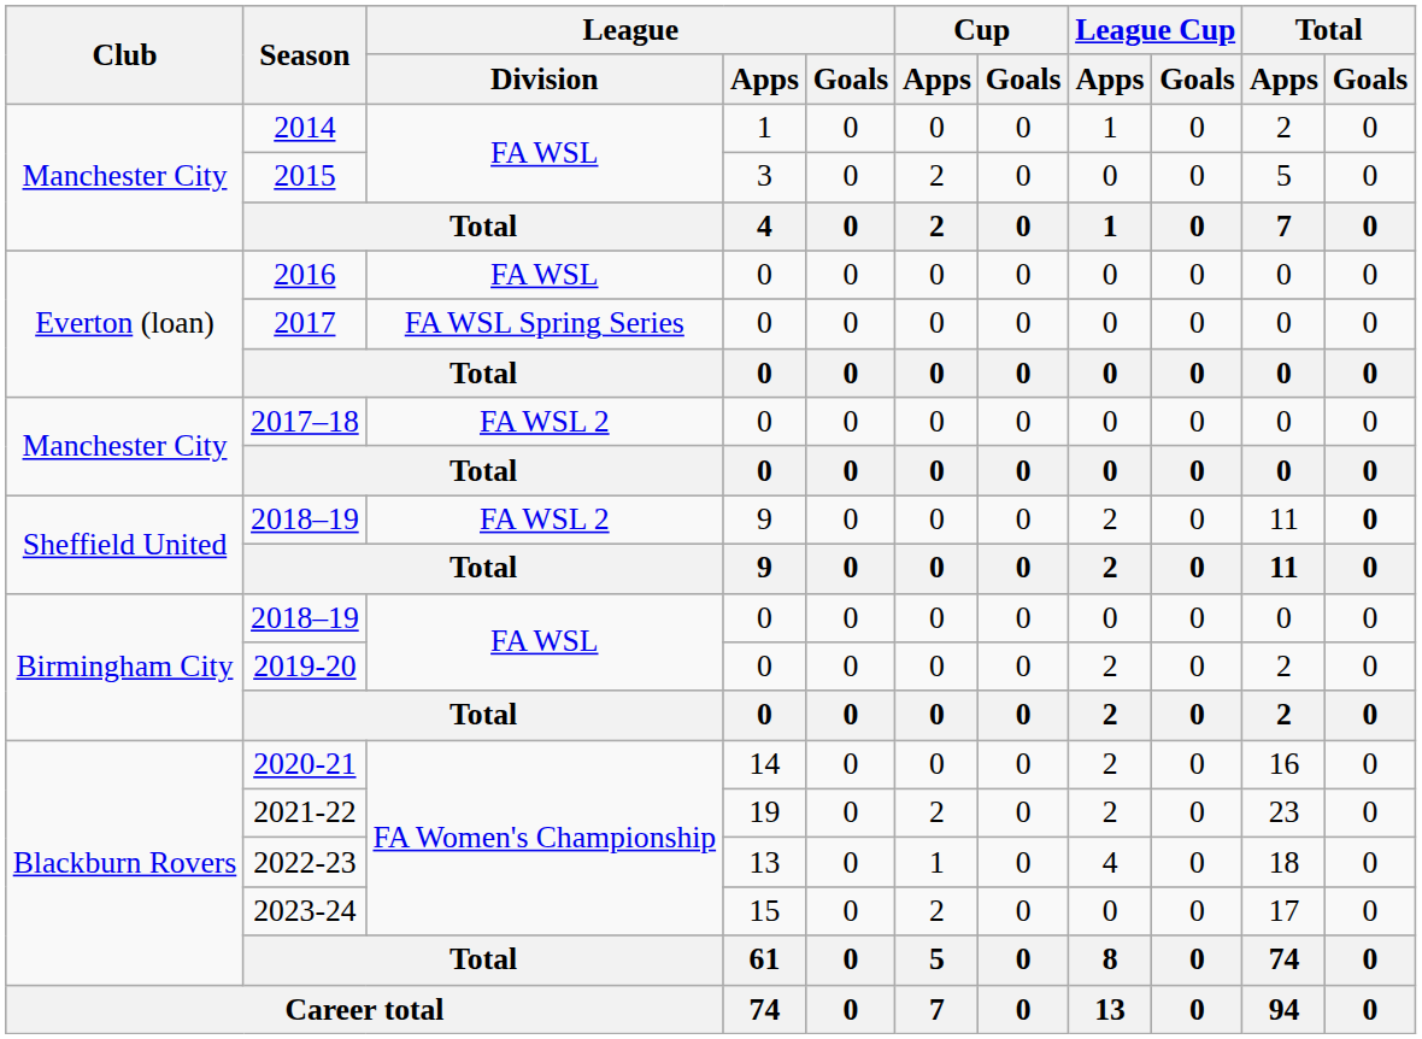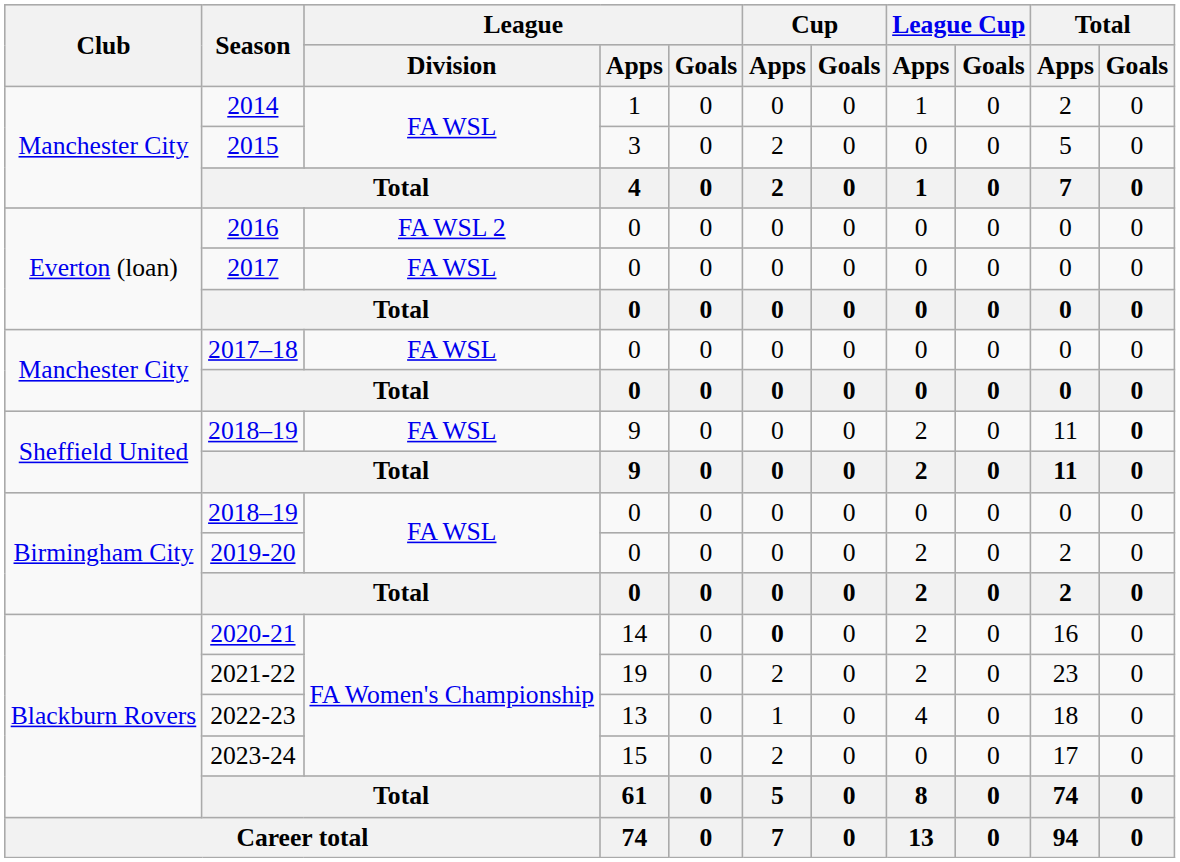 <table class="wikitable" style="text-align: center;">
 <tr>
 <th rowspan="2">Club</th>
 <th rowspan="2">Season</th>
 <th colspan="3">League</th>
 <th colspan="2">Cup</th>
 <th colspan="2"><a href='#'>League Cup</a></th>
 <th colspan="2">Total</th>
 </tr>
 <tr>
 <th>Division</th>
 <th>Apps</th>
 <th>Goals</th>
 <th>Apps</th>
 <th>Goals</th>
 <th>Apps</th>
 <th>Goals</th>
 <th>Apps</th>
 <th>Goals</th>
 </tr>
 <tr>
 <td rowspan="3"><a href='#'>Manchester City</a></td>
 <td><a href='#'>2014</a></td>
 <td rowspan="2"><a href='#'>FA WSL</a></td>
 <td>1</td>
 <td>0</td>
 <td>0</td>
 <td>0</td>
 <td>1</td>
 <td>0</td>
 <td>2</td>
 <td>0</td>
 </tr>
 <tr>
 <td><a href='#'>2015</a></td>
 <td>3</td>
 <td>0</td>
 <td>2</td>
 <td>0</td>
 <td>0</td>
 <td>0</td>
 <td>5</td>
 <td>0</td>
 </tr>
 <tr>
 <th colspan="2">Total</th>
 <th>4</th>
 <th>0</th>
 <th>2</th>
 <th>0</th>
 <th>1</th>
 <th>0</th>
 <th>7</th>
 <th>0</th>
 </tr>
 <tr>
 <td rowspan="3"><a href='#'>Everton</a> (loan)</td>
 <td><a href='#'>2016</a></td>
-<td><a href='#'>FA WSL</a></td>
+<td><a href='#'>FA WSL 2</a></td>
 <td>0</td>
 <td>0</td>
 <td>0</td>
 <td>0</td>
 <td>0</td>
 <td>0</td>
 <td>0</td>
 <td>0</td>
 </tr>
 <tr>
 <td><a href='#'>2017</a></td>
-<td><a href='#'>FA WSL Spring Series</a></td>
+<td><a href='#'>FA WSL</a></td>
 <td>0</td>
 <td>0</td>
 <td>0</td>
 <td>0</td>
 <td>0</td>
 <td>0</td>
 <td>0</td>
 <td>0</td>
 </tr>
 <tr>
 <th colspan="2">Total</th>
 <th>0</th>
 <th>0</th>
 <th>0</th>
 <th>0</th>
 <th>0</th>
 <th>0</th>
 <th>0</th>
 <th>0</th>
 </tr>
 <tr>
 <td rowspan="2"><a href='#'>Manchester City</a></td>
 <td><a href='#'>2017–18</a></td>
-<td><a href='#'>FA WSL 2</a></td>
+<td><a href='#'>FA WSL</a></td>
 <td>0</td>
 <td>0</td>
 <td>0</td>
 <td>0</td>
 <td>0</td>
 <td>0</td>
 <td>0</td>
 <td>0</td>
 </tr>
 <tr>
 <th colspan="2">Total</th>
 <th>0</th>
 <th>0</th>
 <th>0</th>
 <th>0</th>
 <th>0</th>
 <th>0</th>
 <th>0</th>
 <th>0</th>
 </tr>
 <tr>
 <td rowspan="2"><a href='#'>Sheffield United</a></td>
 <td><a href='#'>2018–19</a></td>
-<td><a href='#'>FA WSL 2</a></td>
+<td><a href='#'>FA WSL</a></td>
 <td>9</td>
 <td>0</td>
 <td>0</td>
 <td>0</td>
 <td>2</td>
 <td>0</td>
 <td>11</td>
 <td><strong>0</strong></td>
 </tr>
 <tr>
 <th colspan="2">Total</th>
 <th>9</th>
 <th>0</th>
 <th>0</th>
 <th>0</th>
 <th>2</th>
 <th>0</th>
 <th>11</th>
 <th>0</th>
 </tr>
 <tr>
 <td rowspan="3"><a href='#'>Birmingham City</a></td>
 <td><a href='#'>2018–19</a></td>
 <td rowspan="2"><a href='#'>FA WSL</a></td>
 <td>0</td>
 <td>0</td>
 <td>0</td>
 <td>0</td>
 <td>0</td>
 <td>0</td>
 <td>0</td>
 <td>0</td>
 </tr>
 <tr>
 <td><a href='#'>2019-20</a></td>
 <td>0</td>
 <td>0</td>
 <td>0</td>
 <td>0</td>
 <td>2</td>
 <td>0</td>
 <td>2</td>
 <td>0</td>
 </tr>
 <tr>
 <th colspan="2">Total</th>
 <th>0</th>
 <th>0</th>
 <th>0</th>
 <th>0</th>
 <th>2</th>
 <th>0</th>
 <th>2</th>
 <th>0</th>
 </tr>
 <tr>
 <td rowspan="5"><a href='#'>Blackburn Rovers</a></td>
 <td><a href='#'>2020-21</a></td>
 <td rowspan="4"><a href='#'>FA Women's Championship</a></td>
 <td>14</td>
 <td>0</td>
-<td>0</td>
+<td><strong>0</strong></td>
 <td>0</td>
 <td>2</td>
 <td>0</td>
 <td>16</td>
 <td>0</td>
 </tr>
 <tr>
 <td>2021-22</td>
 <td>19</td>
 <td>0</td>
 <td>2</td>
 <td>0</td>
 <td>2</td>
 <td>0</td>
 <td>23</td>
 <td>0</td>
 </tr>
 <tr>
 <td>2022-23</td>
 <td>13</td>
 <td>0</td>
 <td>1</td>
 <td>0</td>
 <td>4</td>
 <td>0</td>
 <td>18</td>
 <td>0</td>
 </tr>
 <tr>
 <td>2023-24</td>
 <td>15</td>
 <td>0</td>
 <td>2</td>
 <td>0</td>
 <td>0</td>
 <td>0</td>
 <td>17</td>
 <td>0</td>
 </tr>
 <tr>
 <th colspan="2">Total</th>
 <th>61</th>
 <th>0</th>
 <th>5</th>
 <th>0</th>
 <th>8</th>
 <th>0</th>
 <th>74</th>
 <th>0</th>
 </tr>
 <tr>
 <th colspan="3">Career total</th>
 <th>74</th>
 <th>0</th>
 <th>7</th>
 <th>0</th>
 <th>13</th>
 <th>0</th>
 <th>94</th>
 <th>0</th>
 </tr>
 </table>
